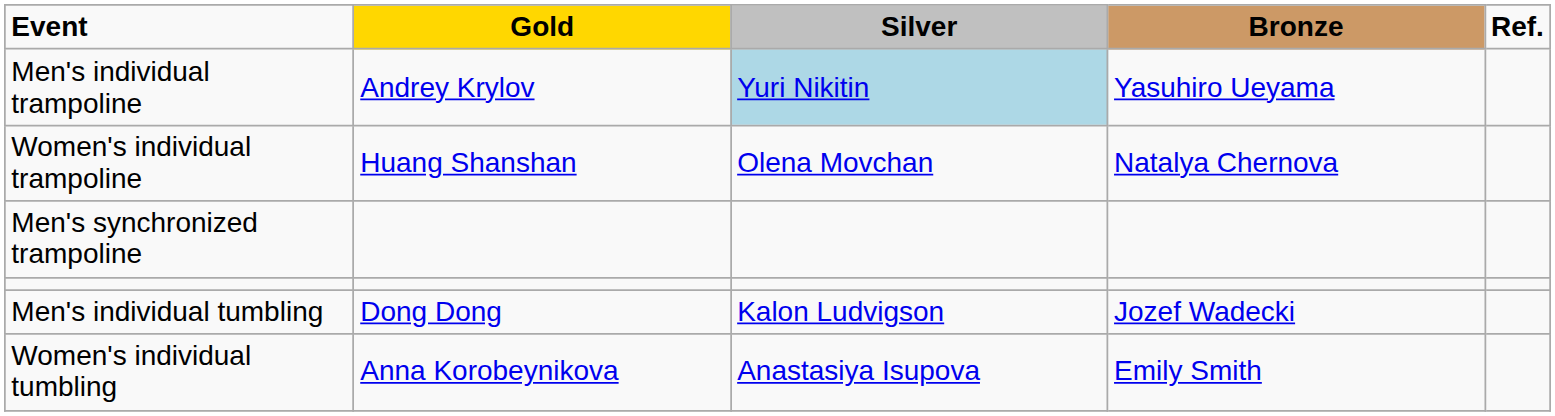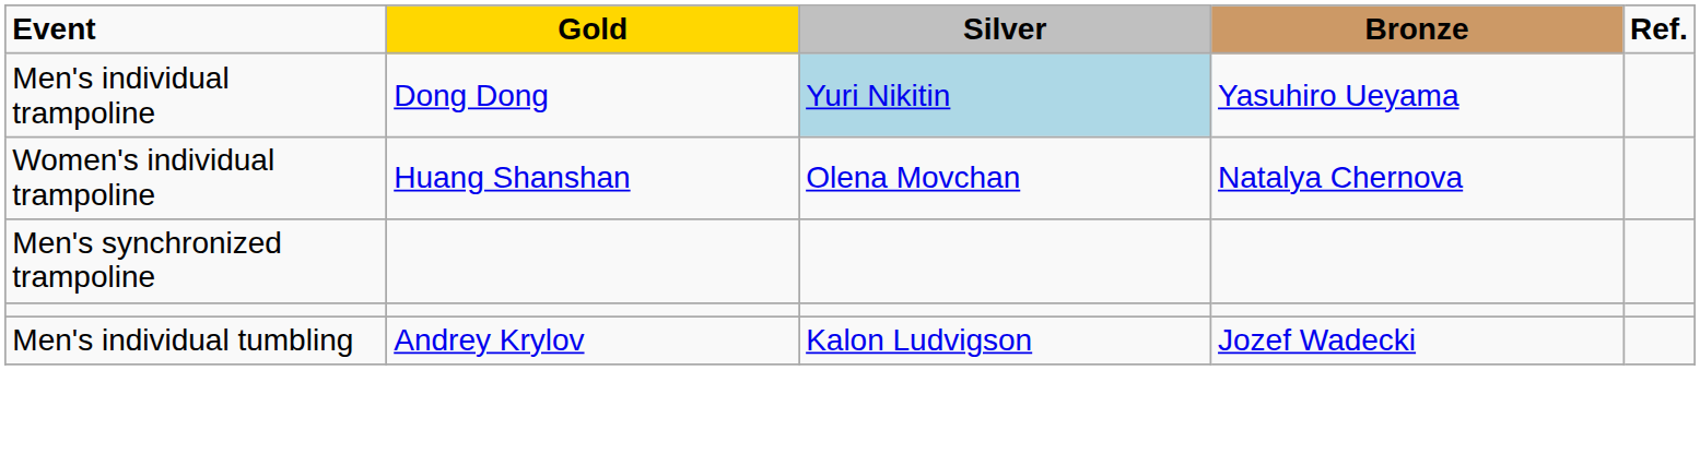 <table class="wikitable">
 <tr>
 <td style="width:12em;"><strong>Event</strong></td>
 <td style="text-align:center; background:gold; width:13em;"><strong>Gold</strong></td>
 <td style="text-align:center; background:silver; width:13em;"><strong>Silver</strong></td>
 <td style="text-align:center; background:#c96; width:13em;"><strong>Bronze</strong></td>
 <td style="width:1em;"><strong>Ref.</strong></td>
 </tr>
 <tr>
 <td>Men's individual trampoline</td>
-<td> <a href='#'>Andrey Krylov</a></td>
+<td> <a href='#'>Dong Dong</a></td>
 <td style="background: lightblue;"> <a href='#'>Yuri Nikitin</a></td>
 <td> <a href='#'>Yasuhiro Ueyama</a></td>
 <td></td>
 </tr>
 <tr>
 <td>Women's individual trampoline</td>
 <td> <a href='#'>Huang Shanshan</a></td>
 <td> <a href='#'>Olena Movchan</a></td>
 <td> <a href='#'>Natalya Chernova</a></td>
 <td></td>
 </tr>
 <tr>
 <td>Men's synchronized trampoline</td>
 <td></td>
 <td></td>
 <td></td>
 <td></td>
 </tr>
 <tr>
 <td></td>
 <td></td>
 <td></td>
 <td></td>
 <td></td>
 </tr>
 <tr>
 <td>Men's individual tumbling</td>
-<td> <a href='#'>Dong Dong</a></td>
+<td> <a href='#'>Andrey Krylov</a></td>
 <td> <a href='#'>Kalon Ludvigson</a></td>
 <td> <a href='#'>Jozef Wadecki</a></td>
 <td></td>
 </tr>
-<tr>
-<td>Women's individual tumbling</td>
-<td> <a href='#'>Anna Korobeynikova</a></td>
-<td> <a href='#'>Anastasiya Isupova</a></td>
-<td> <a href='#'>Emily Smith</a></td>
-<td></td>
-</tr>
 </table>
